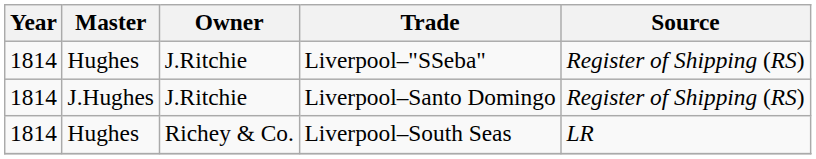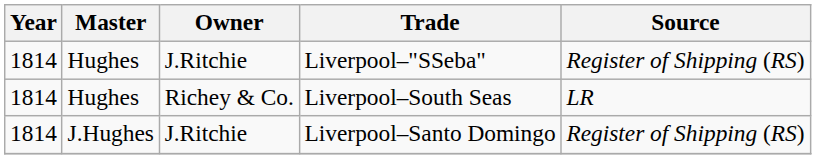 <table class=" wikitable">
 <tr>
 <th>Year</th>
 <th>Master</th>
 <th>Owner</th>
 <th>Trade</th>
 <th>Source</th>
 </tr>
 <tr>
 <td>1814</td>
 <td>Hughes</td>
 <td>J.Ritchie</td>
 <td>Liverpool–"SSeba"</td>
 <td><em>Register of Shipping</em> (<em>RS</em>)</td>
 </tr>
 <tr>
 <td>1814</td>
+<td>Hughes</td>
+<td>Richey & Co.</td>
+<td>Liverpool–South Seas</td>
+<td><em>LR</em></td>
+</tr>
+<tr>
+<td>1814</td>
 <td>J.Hughes</td>
 <td>J.Ritchie</td>
 <td>Liverpool–Santo Domingo</td>
 <td><em>Register of Shipping</em> (<em>RS</em>)</td>
 </tr>
 <tr>
-<td>1814</td>
-<td>Hughes</td>
-<td>Richey & Co.</td>
-<td>Liverpool–South Seas</td>
-<td><em>LR</em></td>
-</tr>
-<tr>
 </tr>
 </table>
